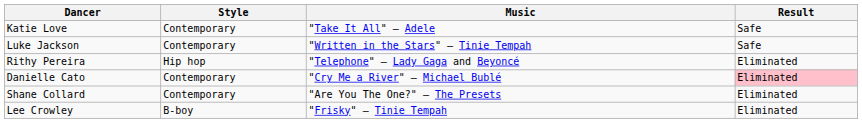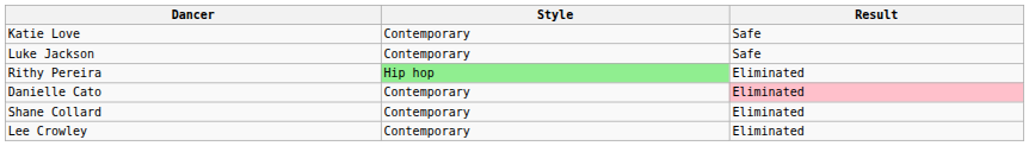 <table class="wikitable" style="width:70%;">
 <tr>
 <th>Dancer</th>
 <th>Style</th>
-<th>Music</th>
 <th>Result</th>
 </tr>
 <tr>
 <td>Katie Love</td>
 <td>Contemporary</td>
-<td>"<a href='#'>Take It All</a>" – <a href='#'>Adele</a></td>
 <td>Safe</td>
 </tr>
 <tr>
 <td>Luke Jackson</td>
 <td>Contemporary</td>
-<td>"<a href='#'>Written in the Stars</a>" – <a href='#'>Tinie Tempah</a></td>
 <td>Safe</td>
 </tr>
 <tr>
 <td>Rithy Pereira</td>
-<td>Hip hop</td>
-<td>"<a href='#'>Telephone</a>" – <a href='#'>Lady Gaga</a> and <a href='#'>Beyoncé</a></td>
+<td style="background: lightgreen;">Hip hop</td>
 <td>Eliminated</td>
 </tr>
 <tr>
 <td>Danielle Cato</td>
 <td>Contemporary</td>
-<td>"<a href='#'>Cry Me a River</a>" – <a href='#'>Michael Bublé</a></td>
 <td style="background: pink;">Eliminated</td>
 </tr>
 <tr>
 <td>Shane Collard</td>
 <td>Contemporary</td>
-<td>"Are You The One?" – <a href='#'>The Presets</a></td>
 <td>Eliminated</td>
 </tr>
 <tr>
 <td>Lee Crowley</td>
-<td>B-boy</td>
-<td>"<a href='#'>Frisky</a>" – <a href='#'>Tinie Tempah</a></td>
+<td>Contemporary</td>
 <td>Eliminated</td>
 </tr>
 </table>
